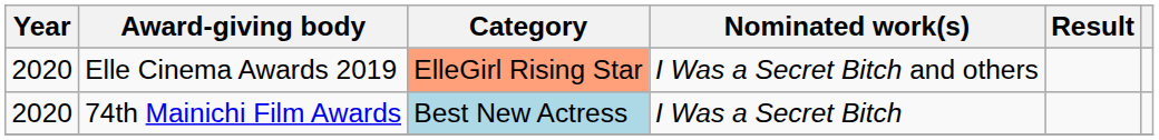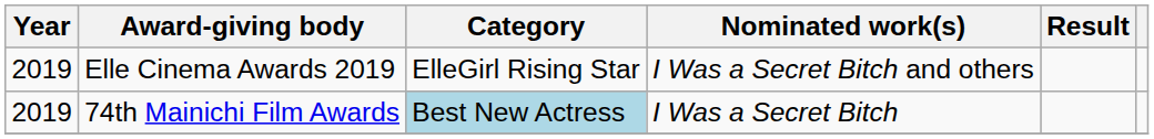 <table class="wikitable plainrowheaders">
 <tr>
 <th>Year</th>
 <th>Award-giving body</th>
 <th>Category</th>
 <th>Nominated work(s)</th>
 <th>Result</th>
 <th></th>
 </tr>
 <tr>
-<td>2020</td>
+<td>2019</td>
 <td>Elle Cinema Awards 2019</td>
-<td style="background: lightsalmon;">ElleGirl Rising Star</td>
+<td>ElleGirl Rising Star</td>
 <td><em>I Was a Secret Bitch</em> and others</td>
 <td></td>
 <td></td>
 </tr>
 <tr>
-<td rowspan=1>2020</td>
+<td rowspan=1>2019</td>
 <td>74th <a href='#'>Mainichi Film Awards</a></td>
 <td style="background: lightblue;">Best New Actress</td>
 <td><em>I Was a Secret Bitch</em></td>
 <td></td>
 <td></td>
 </tr>
 <tr>
 </tr>
 </table>
